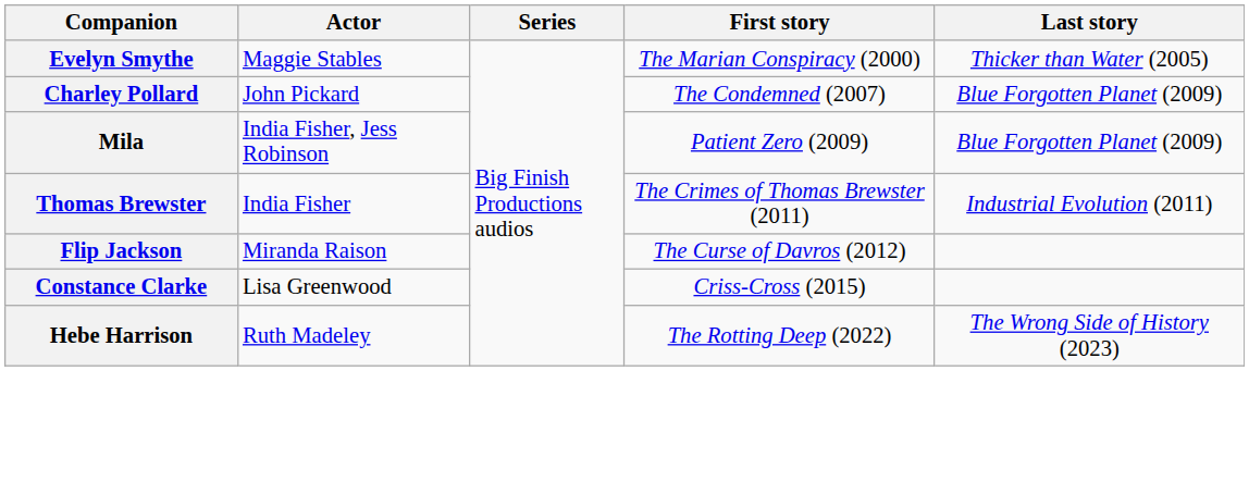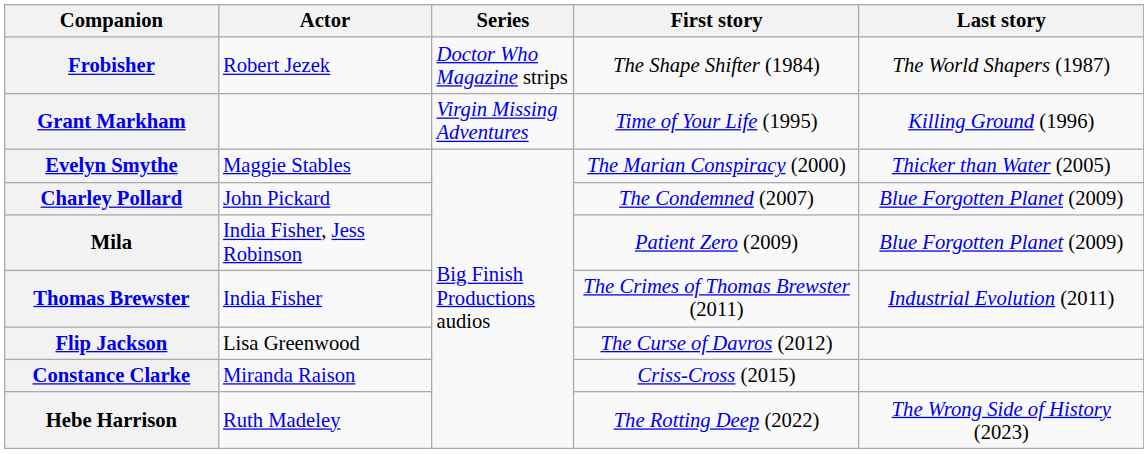 <table class="wikitable plainrowheaders" style="width:100%;">
 <tr>
 <th scope="col" style="width:15%;">Companion</th>
 <th scope="col" style="width:15%;">Actor</th>
 <th scope="col" style="width:10%;">Series</th>
 <th scope="col" style="width:20%;">First story</th>
 <th scope="col" style="width:20%;">Last story</th>
+</tr>
+<tr>
+<th scope="row"><a href='#'>Frobisher</a></th>
+<td><a href='#'>Robert Jezek</a></td>
+<td><em><a href='#'>Doctor Who Magazine</a></em> strips</td>
+<td align="center"><em>The Shape Shifter</em> (1984)</td>
+<td align="center"><em>The World Shapers</em> (1987)</td>
+</tr>
+<tr>
+<th scope="row"><a href='#'>Grant Markham</a></th>
+<td></td>
+<td><em><a href='#'>Virgin Missing Adventures</a></em></td>
+<td align="center"><em><a href='#'>Time of Your Life</a></em> (1995)</td>
+<td align="center"><em><a href='#'>Killing Ground</a></em> (1996)</td>
 </tr>
 <tr>
 <th scope="row"><a href='#'>Evelyn Smythe</a></th>
 <td><a href='#'>Maggie Stables</a></td>
 <td rowspan="7"><a href='#'>Big Finish Productions</a> audios</td>
 <td align="center"><em><a href='#'>The Marian Conspiracy</a></em> (2000)</td>
 <td align="center"><em><a href='#'>Thicker than Water</a></em> (2005)</td>
 </tr>
 <tr>
 <th scope="row"><a href='#'>Charley Pollard</a></th>
 <td><a href='#'>John Pickard</a></td>
 <td align="center"><em><a href='#'>The Condemned</a></em> (2007)</td>
 <td align="center"><em><a href='#'>Blue Forgotten Planet</a></em> (2009)</td>
 </tr>
 <tr>
 <th scope="row">Mila</th>
 <td><a href='#'>India Fisher</a>, <a href='#'>Jess Robinson</a></td>
 <td align="center"><em><a href='#'>Patient Zero</a></em> (2009)</td>
 <td align="center"><em><a href='#'>Blue Forgotten Planet</a></em> (2009)</td>
 </tr>
 <tr>
 <th scope="row"><a href='#'>Thomas Brewster</a></th>
 <td><a href='#'>India Fisher</a></td>
 <td align="center"><em><a href='#'>The Crimes of Thomas Brewster</a></em> (2011)</td>
 <td align="center"><em><a href='#'>Industrial Evolution</a></em> (2011)</td>
 </tr>
 <tr>
 <th scope="row"><a href='#'>Flip Jackson</a></th>
-<td><a href='#'>Miranda Raison</a></td>
+<td>Lisa Greenwood</td>
 <td align="center"><em><a href='#'>The Curse of Davros</a></em> (2012)</td>
 <td></td>
 </tr>
 <tr>
 <th scope="row"><a href='#'>Constance Clarke</a></th>
-<td>Lisa Greenwood</td>
+<td><a href='#'>Miranda Raison</a></td>
 <td align="center"><em><a href='#'>Criss-Cross</a></em> (2015)</td>
 <td></td>
 </tr>
 <tr>
 <th scope="row">Hebe Harrison</th>
 <td><a href='#'>Ruth Madeley</a></td>
 <td align="center"><em><a href='#'>The Rotting Deep</a></em> (2022)</td>
 <td align="center"><em><a href='#'>The Wrong Side of History</a></em> (2023)</td>
 </tr>
 </table>
